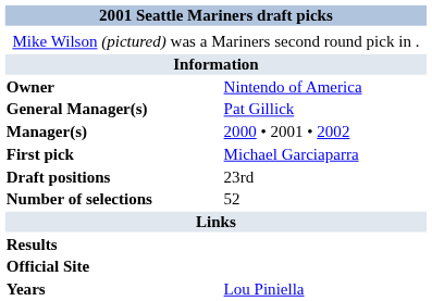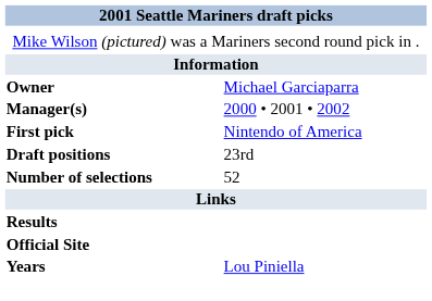 <table class="toccolours" style="float: right; clear: right; margin: 0 0 1em 1em; width: 26em;">
 <tr style="text-align:center;">
 <th colspan="2" style="text-align: center; background-color: LightSteelBlue;">2001 Seattle Mariners draft picks</th>
 </tr>
 <tr>
 <td colspan="2" style="text-align: center"></td>
 </tr>
 <tr>
 <td colspan="2" style="text-align: center"><a href='#'>Mike Wilson</a> <em>(pictured)</em> was a Mariners second round pick in .</td>
 </tr>
 <tr>
 <th style="background: #E0E7EF;" colspan="2">Information</th>
 </tr>
 <tr>
 <td><strong>Owner</strong></td>
-<td><a href='#'>Nintendo of America</a></td>
-</tr>
-<tr>
-<td style="vertical-align: top;"><strong>General Manager(s)</strong></td>
-<td><a href='#'>Pat Gillick</a></td>
+<td><a href='#'>Michael Garciaparra</a></td>
 </tr>
 <tr>
 <td style="vertical-align: top;"><strong>Manager(s)</strong></td>
 <td><a href='#'>2000</a> • 2001 • <a href='#'>2002</a></td>
 </tr>
 <tr>
 <td style="vertical-align: top;"><strong>First pick</strong></td>
-<td><a href='#'>Michael Garciaparra</a></td>
+<td><a href='#'>Nintendo of America</a></td>
 </tr>
 <tr>
 <td style="vertical-align: top;"><strong>Draft positions</strong></td>
 <td>23rd</td>
 </tr>
 <tr>
 <td style="vertical-align: middle;"><strong>Number of selections</strong></td>
 <td>52</td>
 </tr>
 <tr>
 <th style="background: #E0E7EF;" colspan="2">Links</th>
 </tr>
 <tr>
 <td style="vertical-align: top;"><strong>Results</strong></td>
 <td></td>
 </tr>
 <tr>
 <td style="vertical-align: top;"><strong>Official Site</strong></td>
 <td> </td>
 </tr>
 <tr>
 <td style="vertical-align: top;"><strong>Years</strong></td>
 <td><a href='#'>Lou Piniella</a></td>
 </tr>
 </table>
